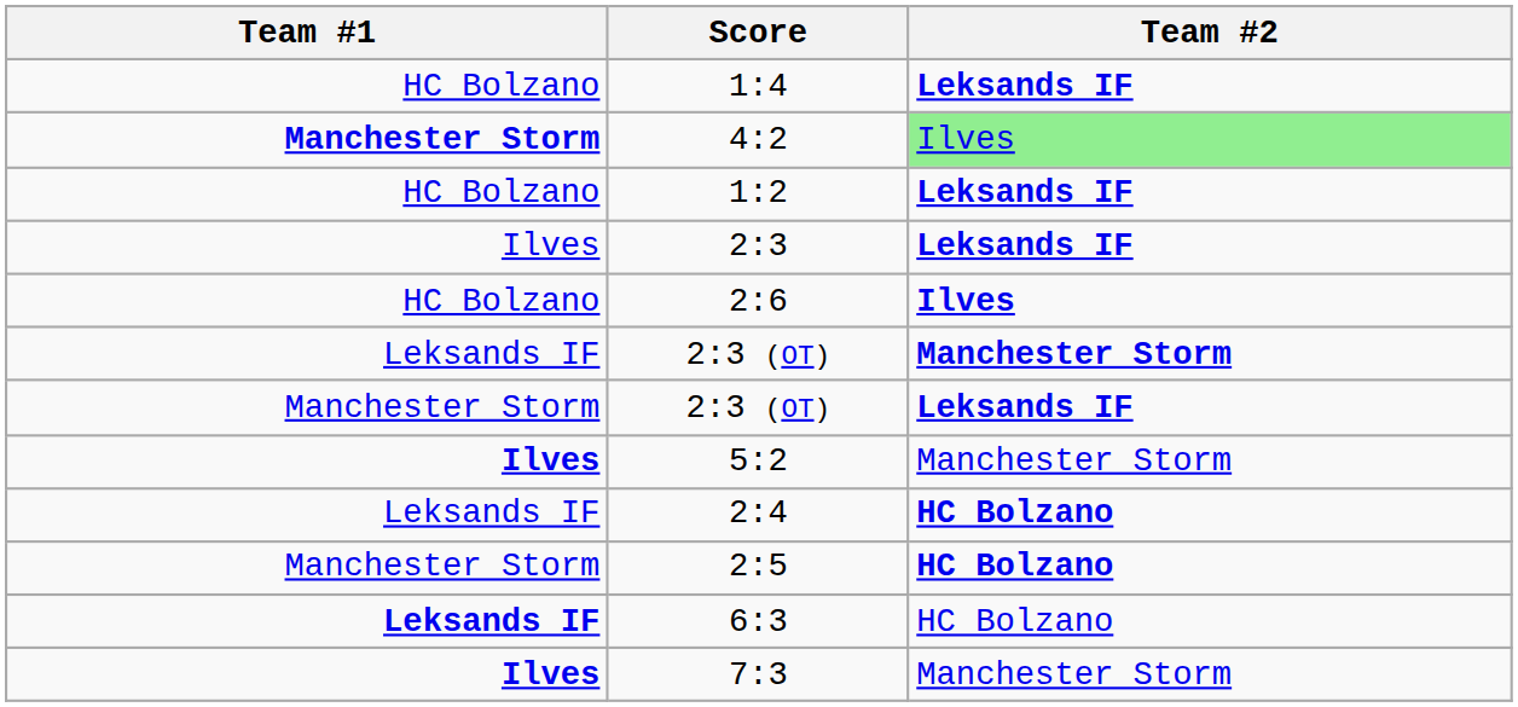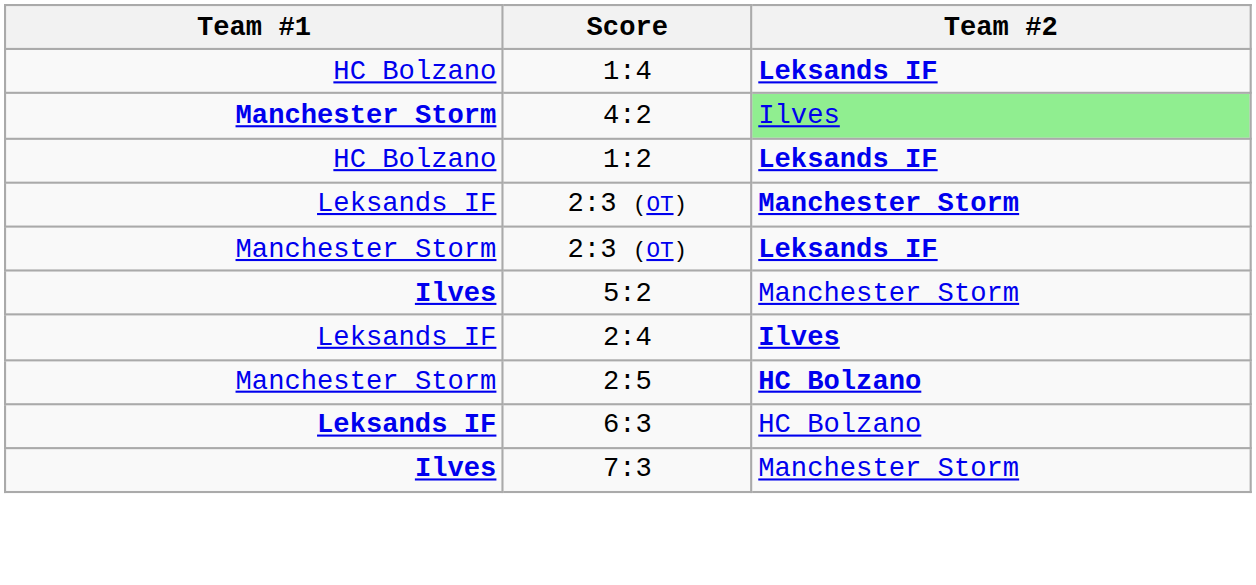 <table class="wikitable" style="text-align: center;">
 <tr>
 <th width=22%>Team #1</th>
 <th width=11%>Score</th>
 <th width=22%>Team #2</th>
 </tr>
 <tr>
 <td style="text-align: right;"><a href='#'>HC Bolzano</a> </td>
 <td>1:4</td>
 <td style="text-align: left;"> <strong><a href='#'>Leksands IF</a></strong></td>
 </tr>
 <tr>
 <td style="text-align: right;"><strong><a href='#'>Manchester Storm</a></strong> </td>
 <td>4:2</td>
 <td style="background: lightgreen; text-align: left;"> <a href='#'>Ilves</a></td>
 </tr>
 <tr>
 <td style="text-align: right;"><a href='#'>HC Bolzano</a> </td>
 <td>1:2</td>
 <td style="text-align: left;"> <strong><a href='#'>Leksands IF</a></strong></td>
 </tr>
 <tr>
-<td style="text-align: right;"><a href='#'>Ilves</a> </td>
-<td>2:3</td>
-<td style="text-align: left;"> <strong><a href='#'>Leksands IF</a></strong></td>
-</tr>
-<tr>
-<td style="text-align: right;"><a href='#'>HC Bolzano</a> </td>
-<td>2:6</td>
-<td style="text-align: left;"> <strong><a href='#'>Ilves</a></strong></td>
-</tr>
-<tr>
 <td style="text-align: right;"><a href='#'>Leksands IF</a> </td>
 <td>2:3 <small>(<a href='#'>OT</a>)</small></td>
 <td style="text-align: left;"> <strong><a href='#'>Manchester Storm</a></strong></td>
 </tr>
 <tr>
 <td style="text-align: right;"><a href='#'>Manchester Storm</a> </td>
 <td>2:3 <small>(<a href='#'>OT</a>)</small></td>
 <td style="text-align: left;"> <strong><a href='#'>Leksands IF</a></strong></td>
 </tr>
 <tr>
 <td style="text-align: right;"><strong><a href='#'>Ilves</a></strong> </td>
 <td>5:2</td>
 <td style="text-align: left;"> <a href='#'>Manchester Storm</a></td>
 </tr>
 <tr>
 <td style="text-align: right;"><a href='#'>Leksands IF</a> </td>
 <td>2:4</td>
-<td style="text-align: left;"> <strong><a href='#'>HC Bolzano</a></strong></td>
+<td style="text-align: left;"> <strong><a href='#'>Ilves</a></strong></td>
 </tr>
 <tr>
 <td style="text-align: right;"><a href='#'>Manchester Storm</a> </td>
 <td>2:5</td>
 <td style="text-align: left;"> <strong><a href='#'>HC Bolzano</a></strong></td>
 </tr>
 <tr>
 <td style="text-align: right;"><strong><a href='#'>Leksands IF</a></strong> </td>
 <td>6:3</td>
 <td style="text-align: left;"> <a href='#'>HC Bolzano</a></td>
 </tr>
 <tr>
 <td style="text-align: right;"><strong><a href='#'>Ilves</a></strong> </td>
 <td>7:3</td>
 <td style="text-align: left;"> <a href='#'>Manchester Storm</a></td>
 </tr>
 </table>
